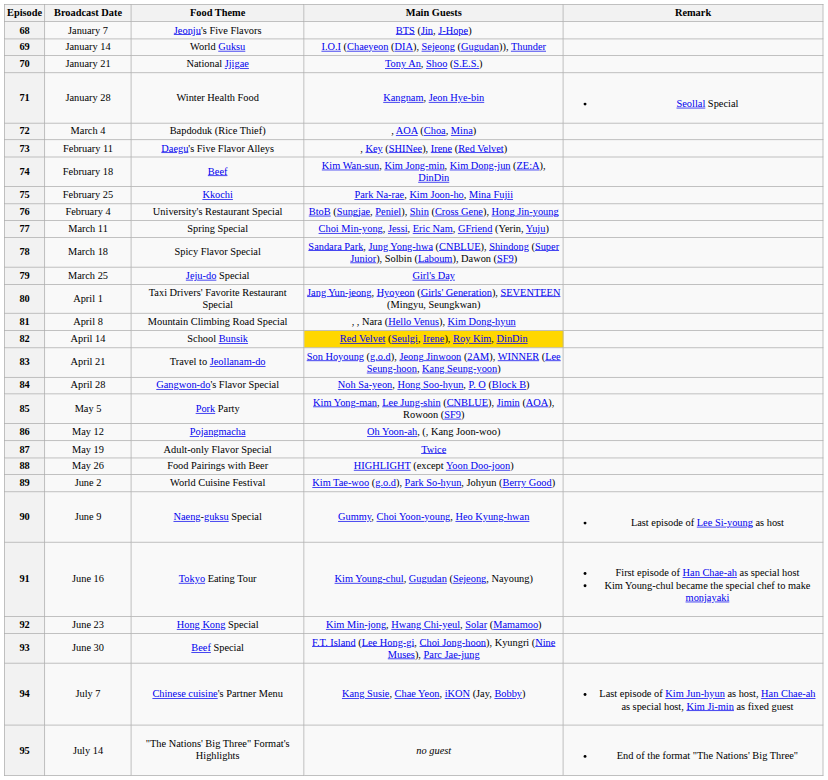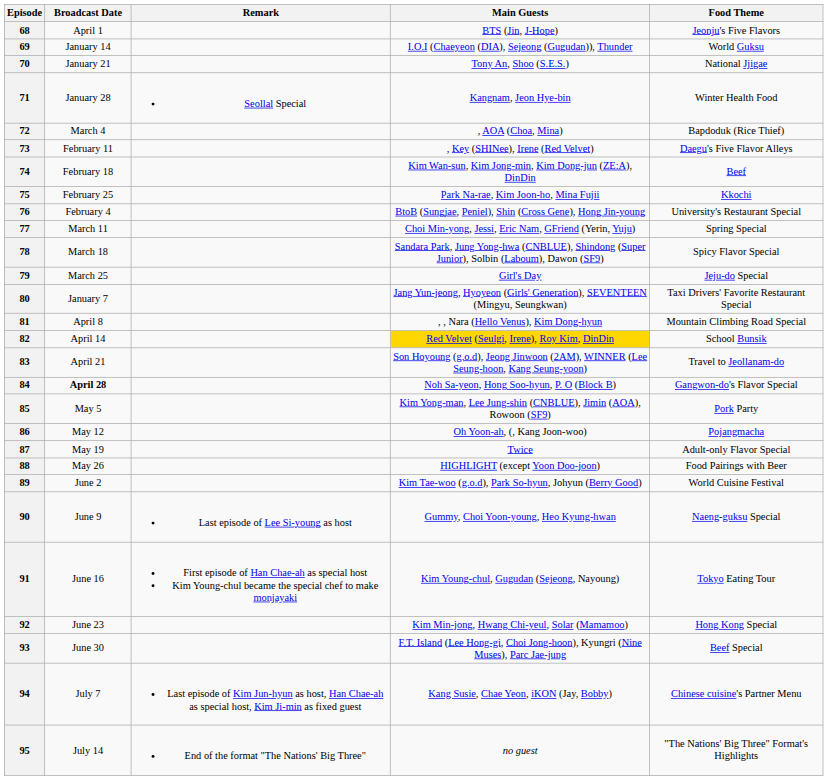 <table class="wikitable" style="text-align:center; font-size:90%; width:90%;">
 <tr>
 <th width="1%">Episode</th>
 <th width="10%">Broadcast Date</th>
+<th width="30%">Remark</th>
+<th width="30%">Main Guests</th>
 <th width="20%">Food Theme</th>
-<th width="30%">Main Guests</th>
-<th width="30%">Remark</th>
 </tr>
 <tr>
 <th>68</th>
-<td>January 7</td>
+<td>April 1</td>
+<td></td>
+<td><a href='#'>BTS</a> (<a href='#'>Jin</a>, <a href='#'>J-Hope</a>)</td>
 <td><a href='#'>Jeonju</a>'s Five Flavors</td>
-<td><a href='#'>BTS</a> (<a href='#'>Jin</a>, <a href='#'>J-Hope</a>)</td>
-<td></td>
 </tr>
 <tr>
 <th>69</th>
 <td>January 14</td>
+<td></td>
+<td><a href='#'>I.O.I</a> (<a href='#'>Chaeyeon</a> (<a href='#'>DIA</a>), <a href='#'>Sejeong</a> (<a href='#'>Gugudan</a>)), <a href='#'>Thunder</a></td>
 <td>World <a href='#'>Guksu</a></td>
-<td><a href='#'>I.O.I</a> (<a href='#'>Chaeyeon</a> (<a href='#'>DIA</a>), <a href='#'>Sejeong</a> (<a href='#'>Gugudan</a>)), <a href='#'>Thunder</a></td>
-<td></td>
 </tr>
 <tr>
 <th>70</th>
 <td>January 21</td>
+<td></td>
+<td><a href='#'>Tony An</a>, <a href='#'>Shoo</a> (<a href='#'>S.E.S.</a>)</td>
 <td>National <a href='#'>Jjigae</a></td>
-<td><a href='#'>Tony An</a>, <a href='#'>Shoo</a> (<a href='#'>S.E.S.</a>)</td>
-<td></td>
 </tr>
 <tr>
 <th>71</th>
 <td>January 28</td>
+<td><br><ul><li><a href='#'>Seollal</a> Special</li></ul></td>
+<td><a href='#'>Kangnam</a>, <a href='#'>Jeon Hye-bin</a></td>
 <td>Winter Health Food</td>
-<td><a href='#'>Kangnam</a>, <a href='#'>Jeon Hye-bin</a></td>
-<td><br><ul><li><a href='#'>Seollal</a> Special</li></ul></td>
 </tr>
 <tr>
 <th>72</th>
 <td>March 4</td>
+<td></td>
+<td>, <a href='#'>AOA</a> (<a href='#'>Choa</a>, <a href='#'>Mina</a>)</td>
 <td>Bapdoduk (Rice Thief)</td>
-<td>, <a href='#'>AOA</a> (<a href='#'>Choa</a>, <a href='#'>Mina</a>)</td>
-<td></td>
 </tr>
 <tr>
 <th>73</th>
 <td>February 11</td>
+<td></td>
+<td>, <a href='#'>Key</a> (<a href='#'>SHINee</a>), <a href='#'>Irene</a> (<a href='#'>Red Velvet</a>)</td>
 <td><a href='#'>Daegu</a>'s Five Flavor Alleys</td>
-<td>, <a href='#'>Key</a> (<a href='#'>SHINee</a>), <a href='#'>Irene</a> (<a href='#'>Red Velvet</a>)</td>
-<td></td>
 </tr>
 <tr>
 <th>74</th>
 <td>February 18</td>
+<td></td>
+<td><a href='#'>Kim Wan-sun</a>, <a href='#'>Kim Jong-min</a>, <a href='#'>Kim Dong-jun</a> (<a href='#'>ZE:A</a>), <a href='#'>DinDin</a></td>
 <td><a href='#'>Beef</a></td>
-<td><a href='#'>Kim Wan-sun</a>, <a href='#'>Kim Jong-min</a>, <a href='#'>Kim Dong-jun</a> (<a href='#'>ZE:A</a>), <a href='#'>DinDin</a></td>
-<td></td>
 </tr>
 <tr>
 <th>75</th>
 <td>February 25</td>
+<td></td>
+<td><a href='#'>Park Na-rae</a>, <a href='#'>Kim Joon-ho</a>, <a href='#'>Mina Fujii</a></td>
 <td><a href='#'>Kkochi</a></td>
-<td><a href='#'>Park Na-rae</a>, <a href='#'>Kim Joon-ho</a>, <a href='#'>Mina Fujii</a></td>
-<td></td>
 </tr>
 <tr>
 <th>76</th>
 <td>February 4</td>
+<td></td>
+<td><a href='#'>BtoB</a> (<a href='#'>Sungjae</a>, <a href='#'>Peniel</a>), <a href='#'>Shin</a> (<a href='#'>Cross Gene</a>), <a href='#'>Hong Jin-young</a></td>
 <td>University's Restaurant Special</td>
-<td><a href='#'>BtoB</a> (<a href='#'>Sungjae</a>, <a href='#'>Peniel</a>), <a href='#'>Shin</a> (<a href='#'>Cross Gene</a>), <a href='#'>Hong Jin-young</a></td>
-<td></td>
 </tr>
 <tr>
 <th>77</th>
 <td>March 11</td>
+<td></td>
+<td><a href='#'>Choi Min-yong</a>, <a href='#'>Jessi</a>, <a href='#'>Eric Nam</a>, <a href='#'>GFriend</a> (Yerin, <a href='#'>Yuju</a>)</td>
 <td>Spring Special</td>
-<td><a href='#'>Choi Min-yong</a>, <a href='#'>Jessi</a>, <a href='#'>Eric Nam</a>, <a href='#'>GFriend</a> (Yerin, <a href='#'>Yuju</a>)</td>
-<td></td>
 </tr>
 <tr>
 <th>78</th>
 <td>March 18</td>
+<td></td>
+<td><a href='#'>Sandara Park</a>, <a href='#'>Jung Yong-hwa</a> (<a href='#'>CNBLUE</a>), <a href='#'>Shindong</a> (<a href='#'>Super Junior</a>), Solbin (<a href='#'>Laboum</a>), Dawon (<a href='#'>SF9</a>)</td>
 <td>Spicy Flavor Special</td>
-<td><a href='#'>Sandara Park</a>, <a href='#'>Jung Yong-hwa</a> (<a href='#'>CNBLUE</a>), <a href='#'>Shindong</a> (<a href='#'>Super Junior</a>), Solbin (<a href='#'>Laboum</a>), Dawon (<a href='#'>SF9</a>)</td>
-<td></td>
 </tr>
 <tr>
 <th>79</th>
 <td>March 25</td>
+<td></td>
+<td><a href='#'>Girl's Day</a></td>
 <td><a href='#'>Jeju-do</a> Special</td>
-<td><a href='#'>Girl's Day</a></td>
-<td></td>
 </tr>
 <tr>
 <th>80</th>
-<td>April 1</td>
+<td>January 7</td>
+<td></td>
+<td><a href='#'>Jang Yun-jeong</a>, <a href='#'>Hyoyeon</a> (<a href='#'>Girls' Generation</a>), <a href='#'>SEVENTEEN</a> (Mingyu, Seungkwan)</td>
 <td>Taxi Drivers' Favorite Restaurant Special</td>
-<td><a href='#'>Jang Yun-jeong</a>, <a href='#'>Hyoyeon</a> (<a href='#'>Girls' Generation</a>), <a href='#'>SEVENTEEN</a> (Mingyu, Seungkwan)</td>
-<td></td>
 </tr>
 <tr>
 <th>81</th>
 <td>April 8</td>
+<td></td>
+<td>, , Nara (<a href='#'>Hello Venus</a>), <a href='#'>Kim Dong-hyun</a></td>
 <td>Mountain Climbing Road Special</td>
-<td>, , Nara (<a href='#'>Hello Venus</a>), <a href='#'>Kim Dong-hyun</a></td>
-<td></td>
 </tr>
 <tr>
 <th>82</th>
 <td>April 14</td>
+<td></td>
+<td style="background: gold;"><a href='#'>Red Velvet</a> (<a href='#'>Seulgi</a>, <a href='#'>Irene</a>), <a href='#'>Roy Kim</a>, <a href='#'>DinDin</a></td>
 <td>School <a href='#'>Bunsik</a></td>
-<td style="background: gold;"><a href='#'>Red Velvet</a> (<a href='#'>Seulgi</a>, <a href='#'>Irene</a>), <a href='#'>Roy Kim</a>, <a href='#'>DinDin</a></td>
-<td></td>
 </tr>
 <tr>
 <th>83</th>
 <td>April 21</td>
+<td></td>
+<td><a href='#'>Son Hoyoung</a> (<a href='#'>g.o.d</a>), <a href='#'>Jeong Jinwoon</a> (<a href='#'>2AM</a>), <a href='#'>WINNER</a> (<a href='#'>Lee Seung-hoon</a>, <a href='#'>Kang Seung-yoon</a>)</td>
 <td>Travel to <a href='#'>Jeollanam-do</a></td>
-<td><a href='#'>Son Hoyoung</a> (<a href='#'>g.o.d</a>), <a href='#'>Jeong Jinwoon</a> (<a href='#'>2AM</a>), <a href='#'>WINNER</a> (<a href='#'>Lee Seung-hoon</a>, <a href='#'>Kang Seung-yoon</a>)</td>
-<td></td>
 </tr>
 <tr>
 <th>84</th>
-<td>April 28</td>
+<td><strong>April 28</strong></td>
+<td></td>
+<td><a href='#'>Noh Sa-yeon</a>, <a href='#'>Hong Soo-hyun</a>, <a href='#'>P. O</a> (<a href='#'>Block B</a>)</td>
 <td><a href='#'>Gangwon-do</a>'s Flavor Special</td>
-<td><a href='#'>Noh Sa-yeon</a>, <a href='#'>Hong Soo-hyun</a>, <a href='#'>P. O</a> (<a href='#'>Block B</a>)</td>
-<td></td>
 </tr>
 <tr>
 <th>85</th>
 <td>May 5</td>
+<td></td>
+<td><a href='#'>Kim Yong-man</a>, <a href='#'>Lee Jung-shin</a> (<a href='#'>CNBLUE</a>), <a href='#'>Jimin</a> (<a href='#'>AOA</a>), Rowoon (<a href='#'>SF9</a>)</td>
 <td><a href='#'>Pork</a> Party</td>
-<td><a href='#'>Kim Yong-man</a>, <a href='#'>Lee Jung-shin</a> (<a href='#'>CNBLUE</a>), <a href='#'>Jimin</a> (<a href='#'>AOA</a>), Rowoon (<a href='#'>SF9</a>)</td>
-<td></td>
 </tr>
 <tr>
 <th>86</th>
 <td>May 12</td>
+<td></td>
+<td><a href='#'>Oh Yoon-ah</a>,  (, Kang Joon-woo)</td>
 <td><a href='#'>Pojangmacha</a></td>
-<td><a href='#'>Oh Yoon-ah</a>,  (, Kang Joon-woo)</td>
-<td></td>
 </tr>
 <tr>
 <th>87</th>
 <td>May 19</td>
+<td></td>
+<td><a href='#'>Twice</a></td>
 <td>Adult-only Flavor Special</td>
-<td><a href='#'>Twice</a></td>
-<td></td>
 </tr>
 <tr>
 <th>88</th>
 <td>May 26</td>
+<td></td>
+<td><a href='#'>HIGHLIGHT</a> (except <a href='#'>Yoon Doo-joon</a>)</td>
 <td>Food Pairings with Beer</td>
-<td><a href='#'>HIGHLIGHT</a> (except <a href='#'>Yoon Doo-joon</a>)</td>
-<td></td>
 </tr>
 <tr>
 <th>89</th>
 <td>June 2</td>
+<td></td>
+<td><a href='#'>Kim Tae-woo</a> (<a href='#'>g.o.d</a>), <a href='#'>Park So-hyun</a>, Johyun (<a href='#'>Berry Good</a>)</td>
 <td>World Cuisine Festival</td>
-<td><a href='#'>Kim Tae-woo</a> (<a href='#'>g.o.d</a>), <a href='#'>Park So-hyun</a>, Johyun (<a href='#'>Berry Good</a>)</td>
-<td></td>
 </tr>
 <tr>
 <th>90</th>
 <td>June 9</td>
+<td><br><ul><li>Last episode of <a href='#'>Lee Si-young</a> as host</li></ul></td>
+<td><a href='#'>Gummy</a>, <a href='#'>Choi Yoon-young</a>, <a href='#'>Heo Kyung-hwan</a></td>
 <td><a href='#'>Naeng</a>-<a href='#'>guksu</a> Special</td>
-<td><a href='#'>Gummy</a>, <a href='#'>Choi Yoon-young</a>, <a href='#'>Heo Kyung-hwan</a></td>
-<td><br><ul><li>Last episode of <a href='#'>Lee Si-young</a> as host</li></ul></td>
 </tr>
 <tr>
 <th>91</th>
 <td>June 16</td>
+<td><br><ul><li>First episode of <a href='#'>Han Chae-ah</a> as special host</li><li>Kim Young-chul became the special chef to make <a href='#'>monjayaki</a></li></ul></td>
+<td><a href='#'>Kim Young-chul</a>, <a href='#'>Gugudan</a> (<a href='#'>Sejeong</a>, Nayoung)</td>
 <td><a href='#'>Tokyo</a> Eating Tour</td>
-<td><a href='#'>Kim Young-chul</a>, <a href='#'>Gugudan</a> (<a href='#'>Sejeong</a>, Nayoung)</td>
-<td><br><ul><li>First episode of <a href='#'>Han Chae-ah</a> as special host</li><li>Kim Young-chul became the special chef to make <a href='#'>monjayaki</a></li></ul></td>
 </tr>
 <tr>
 <th>92</th>
 <td>June 23</td>
+<td></td>
+<td><a href='#'>Kim Min-jong</a>, <a href='#'>Hwang Chi-yeul</a>, <a href='#'>Solar</a> (<a href='#'>Mamamoo</a>)</td>
 <td><a href='#'>Hong Kong</a> Special</td>
-<td><a href='#'>Kim Min-jong</a>, <a href='#'>Hwang Chi-yeul</a>, <a href='#'>Solar</a> (<a href='#'>Mamamoo</a>)</td>
-<td></td>
 </tr>
 <tr>
 <th>93</th>
 <td>June 30</td>
+<td></td>
+<td><a href='#'>F.T. Island</a> (<a href='#'>Lee Hong-gi</a>, <a href='#'>Choi Jong-hoon</a>), Kyungri (<a href='#'>Nine Muses</a>), <a href='#'>Parc Jae-jung</a></td>
 <td><a href='#'>Beef</a> Special</td>
-<td><a href='#'>F.T. Island</a> (<a href='#'>Lee Hong-gi</a>, <a href='#'>Choi Jong-hoon</a>), Kyungri (<a href='#'>Nine Muses</a>), <a href='#'>Parc Jae-jung</a></td>
-<td></td>
 </tr>
 <tr>
 <th>94</th>
 <td>July 7</td>
+<td><br><ul><li>Last episode of <a href='#'>Kim Jun-hyun</a> as host, <a href='#'>Han Chae-ah</a> as special host, <a href='#'>Kim Ji-min</a> as fixed guest</li></ul></td>
+<td><a href='#'>Kang Susie</a>, <a href='#'>Chae Yeon</a>, <a href='#'>iKON</a> (Jay, <a href='#'>Bobby</a>)</td>
 <td><a href='#'>Chinese cuisine</a>'s Partner Menu</td>
-<td><a href='#'>Kang Susie</a>, <a href='#'>Chae Yeon</a>, <a href='#'>iKON</a> (Jay, <a href='#'>Bobby</a>)</td>
-<td><br><ul><li>Last episode of <a href='#'>Kim Jun-hyun</a> as host, <a href='#'>Han Chae-ah</a> as special host, <a href='#'>Kim Ji-min</a> as fixed guest</li></ul></td>
 </tr>
 <tr>
 <th>95</th>
 <td>July 14</td>
+<td><br><ul><li>End of the format "The Nations' Big Three"</li></ul></td>
+<td><em>no guest</em></td>
 <td>"The Nations' Big Three" Format's Highlights</td>
-<td><em>no guest</em></td>
-<td><br><ul><li>End of the format "The Nations' Big Three"</li></ul></td>
 </tr>
 </table>
